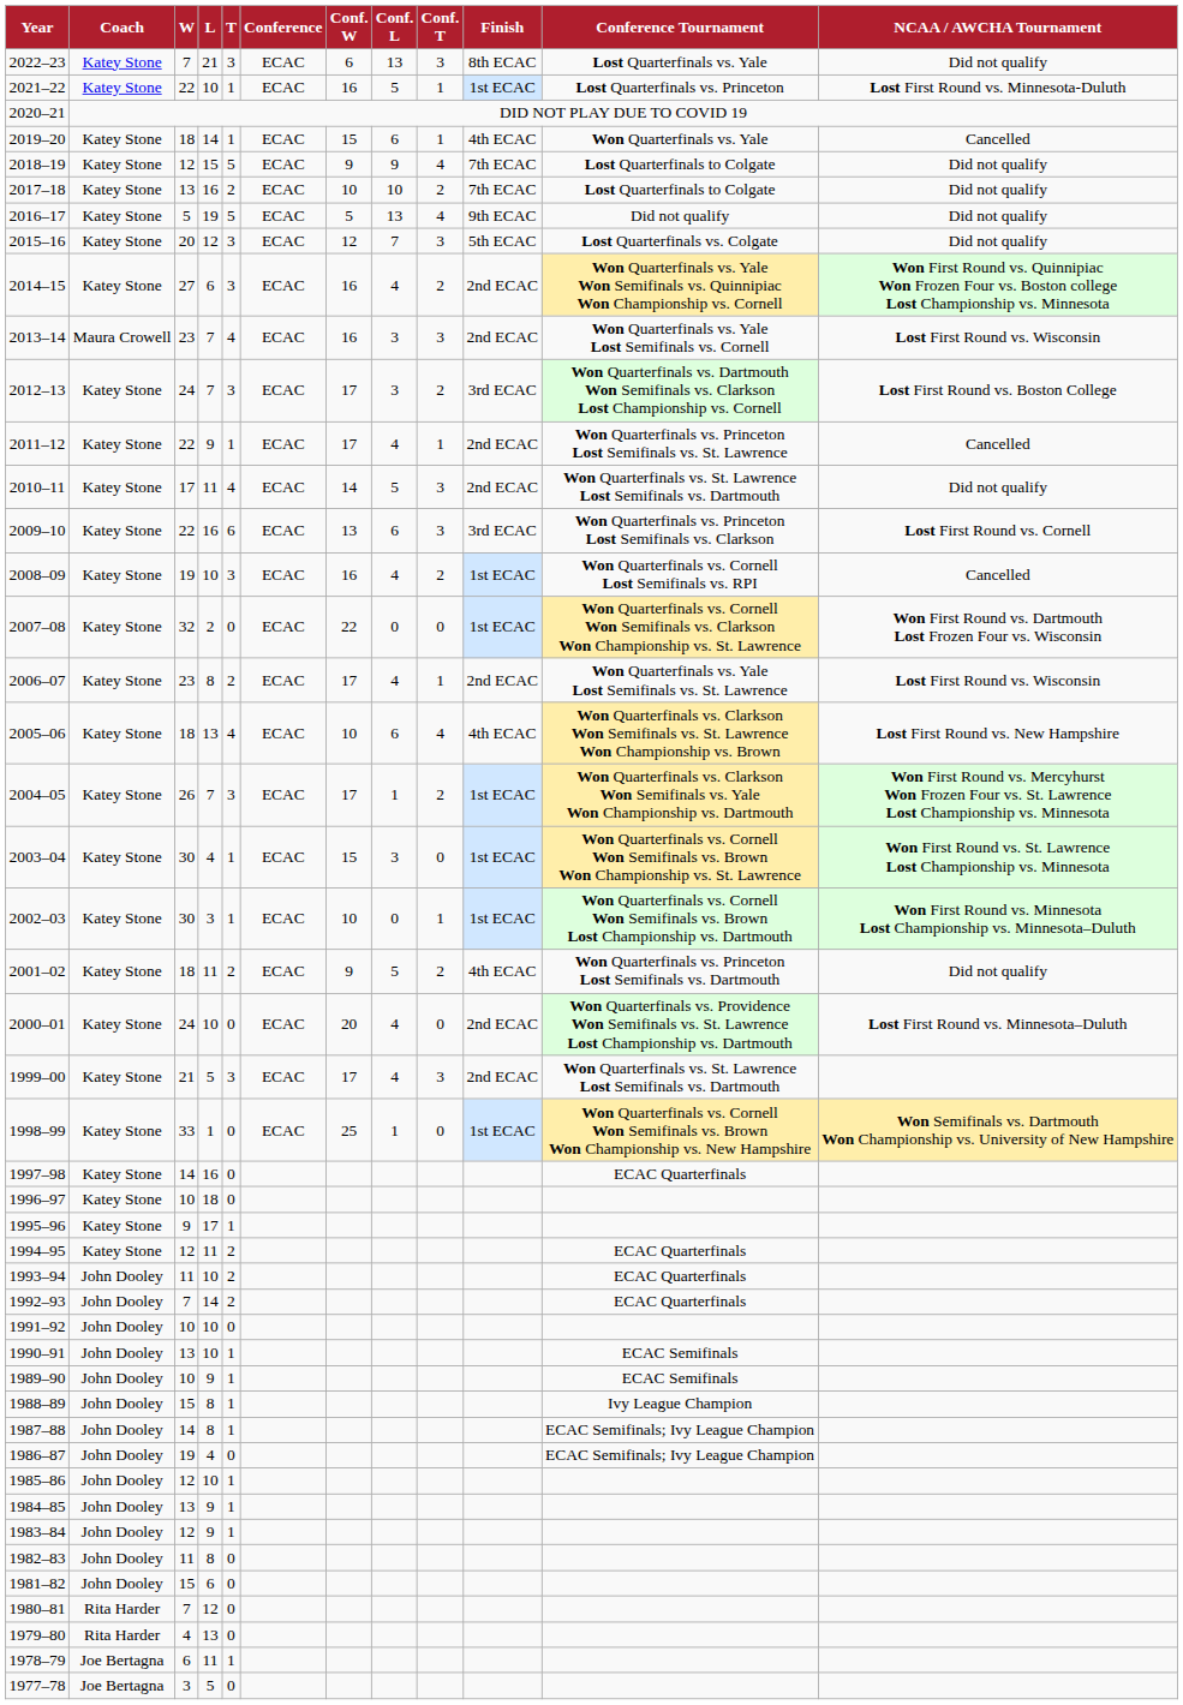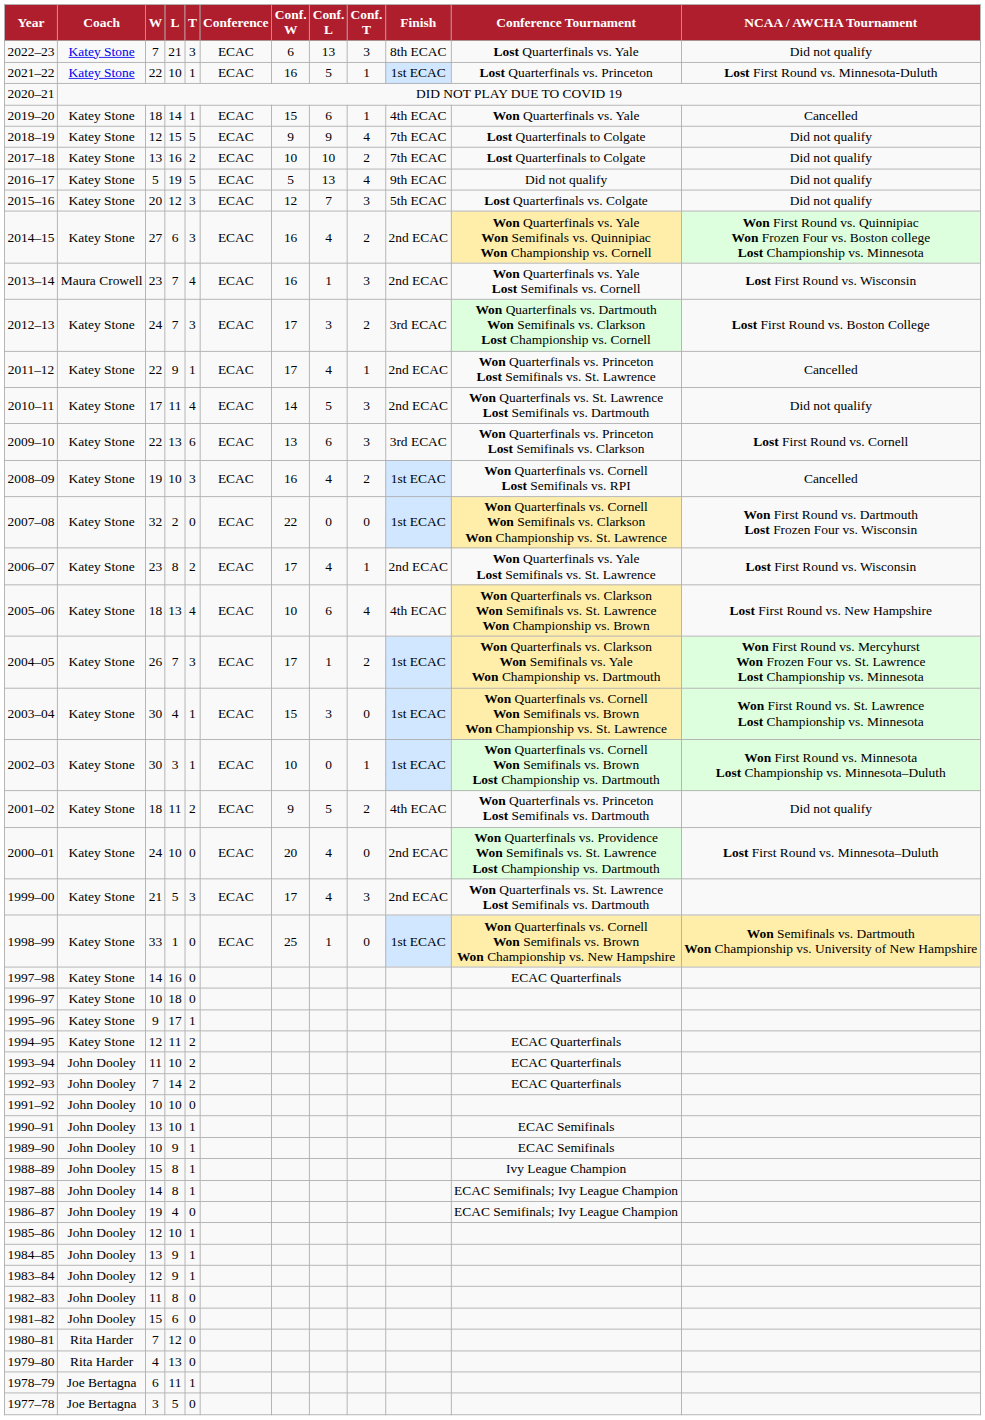 <table class="wikitable">
 <tr style="text-align:center; background:#af1e2d; color:#fff;">
 <td><strong>Year</strong></td>
 <td><strong>Coach</strong></td>
 <td><strong>W</strong></td>
 <td><strong>L</strong></td>
 <td><strong>T</strong></td>
 <td><strong>Conference</strong></td>
 <td><strong>Conf. <br> W</strong></td>
 <td><strong>Conf. <br> L</strong></td>
 <td><strong>Conf. <br> T</strong></td>
 <td><strong>Finish</strong></td>
 <td><strong>Conference Tournament</strong></td>
 <td><strong>NCAA / AWCHA Tournament</strong></td>
 </tr>
 <tr style="text-align:center;" bgcolor="">
 <td>2022–23</td>
 <td><a href='#'>Katey Stone</a></td>
 <td>7</td>
 <td>21</td>
 <td>3</td>
 <td>ECAC</td>
 <td>6</td>
 <td>13</td>
 <td>3</td>
 <td>8th ECAC</td>
 <td><strong>Lost</strong> Quarterfinals vs. Yale </td>
 <td>Did not qualify</td>
 </tr>
 <tr style="text-align:center;" bgcolor="">
 <td>2021–22</td>
 <td><a href='#'>Katey Stone</a></td>
 <td>22</td>
 <td>10</td>
 <td>1</td>
 <td>ECAC</td>
 <td>16</td>
 <td>5</td>
 <td>1</td>
 <td style="background: #d0e7ff;">1st ECAC</td>
 <td><strong>Lost</strong> Quarterfinals vs. Princeton </td>
 <td><strong>Lost</strong> First Round vs. Minnesota-Duluth </td>
 </tr>
 <tr style="text-align:center;" bgcolor="">
 <td>2020–21</td>
 <td colspan="11">DID NOT PLAY DUE TO COVID 19</td>
 </tr>
 <tr style="text-align:center;" bgcolor="">
 <td>2019–20</td>
 <td>Katey Stone</td>
 <td>18</td>
 <td>14</td>
 <td>1</td>
 <td>ECAC</td>
 <td>15</td>
 <td>6</td>
 <td>1</td>
 <td>4th ECAC</td>
 <td><strong>Won</strong> Quarterfinals vs. Yale </td>
 <td>Cancelled</td>
 </tr>
 <tr style="text-align:center;" bgcolor="">
 <td>2018–19</td>
 <td>Katey Stone</td>
 <td>12</td>
 <td>15</td>
 <td>5</td>
 <td>ECAC</td>
 <td>9</td>
 <td>9</td>
 <td>4</td>
 <td>7th ECAC</td>
 <td><strong>Lost</strong> Quarterfinals to Colgate </td>
 <td>Did not qualify</td>
 </tr>
 <tr style="text-align:center;" bgcolor="">
 <td>2017–18</td>
 <td>Katey Stone</td>
 <td>13</td>
 <td>16</td>
 <td>2</td>
 <td>ECAC</td>
 <td>10</td>
 <td>10</td>
 <td>2</td>
 <td>7th ECAC</td>
 <td><strong>Lost</strong> Quarterfinals to Colgate </td>
 <td>Did not qualify</td>
 </tr>
 <tr style="text-align:center;" bgcolor="">
 <td>2016–17</td>
 <td>Katey Stone</td>
 <td>5</td>
 <td>19</td>
 <td>5</td>
 <td>ECAC</td>
 <td>5</td>
 <td>13</td>
 <td>4</td>
 <td>9th ECAC</td>
 <td>Did not qualify</td>
 <td>Did not qualify</td>
 </tr>
 <tr style="text-align:center;" bgcolor="">
 <td>2015–16</td>
 <td>Katey Stone</td>
 <td>20</td>
 <td>12</td>
 <td>3</td>
 <td>ECAC</td>
 <td>12</td>
 <td>7</td>
 <td>3</td>
 <td>5th ECAC</td>
 <td><strong>Lost</strong> Quarterfinals vs. Colgate </td>
 <td>Did not qualify</td>
 </tr>
 <tr style="text-align:center;" bgcolor="">
 <td>2014–15</td>
 <td>Katey Stone</td>
 <td>27</td>
 <td>6</td>
 <td>3</td>
 <td>ECAC</td>
 <td>16</td>
 <td>4</td>
 <td>2</td>
 <td>2nd ECAC</td>
 <td style="background: #ffeeaa;"><strong>Won</strong> Quarterfinals vs. Yale  <br> <strong>Won</strong> Semifinals vs. Quinnipiac  <br> <strong>Won</strong> Championship vs. Cornell </td>
 <td style="background: #ddffdd;"><strong>Won</strong> First Round vs. Quinnipiac  <br> <strong>Won</strong> Frozen Four vs. Boston college  <br> <strong>Lost</strong> Championship vs. Minnesota </td>
 </tr>
 <tr style="text-align:center;" bgcolor="">
 <td>2013–14</td>
 <td>Maura Crowell</td>
 <td>23</td>
 <td>7</td>
 <td>4</td>
 <td>ECAC</td>
 <td>16</td>
-<td>3</td>
+<td>1</td>
 <td>3</td>
 <td>2nd ECAC</td>
 <td><strong>Won</strong> Quarterfinals vs. Yale  <br> <strong>Lost</strong> Semifinals vs. Cornell </td>
 <td><strong>Lost</strong> First Round vs. Wisconsin </td>
 </tr>
 <tr style="text-align:center;" bgcolor="">
 <td>2012–13</td>
 <td>Katey Stone</td>
 <td>24</td>
 <td>7</td>
 <td>3</td>
 <td>ECAC</td>
 <td>17</td>
 <td>3</td>
 <td>2</td>
 <td>3rd ECAC</td>
 <td style="background: #ddffdd;"><strong>Won</strong> Quarterfinals vs. Dartmouth  <br> <strong>Won</strong> Semifinals vs. Clarkson  <br> <strong>Lost</strong> Championship vs. Cornell </td>
 <td><strong>Lost</strong> First Round vs. Boston College </td>
 </tr>
 <tr style="text-align:center;" bgcolor="">
 <td>2011–12</td>
 <td>Katey Stone</td>
 <td>22</td>
 <td>9</td>
 <td>1</td>
 <td>ECAC</td>
 <td>17</td>
 <td>4</td>
 <td>1</td>
 <td>2nd ECAC</td>
 <td><strong>Won</strong> Quarterfinals vs. Princeton  <br> <strong>Lost</strong> Semifinals vs. St. Lawrence </td>
 <td>Cancelled</td>
 </tr>
 <tr style="text-align:center;" bgcolor="">
 <td>2010–11</td>
 <td>Katey Stone</td>
 <td>17</td>
 <td>11</td>
 <td>4</td>
 <td>ECAC</td>
 <td>14</td>
 <td>5</td>
 <td>3</td>
 <td>2nd ECAC</td>
 <td><strong>Won</strong> Quarterfinals vs. St. Lawrence  <br> <strong>Lost</strong> Semifinals vs. Dartmouth </td>
 <td>Did not qualify</td>
 </tr>
 <tr style="text-align:center;" bgcolor="">
 <td>2009–10</td>
 <td>Katey Stone</td>
 <td>22</td>
-<td>16</td>
+<td>13</td>
 <td>6</td>
 <td>ECAC</td>
 <td>13</td>
 <td>6</td>
 <td>3</td>
 <td>3rd ECAC</td>
 <td><strong>Won</strong> Quarterfinals vs. Princeton  <br> <strong>Lost</strong> Semifinals vs. Clarkson </td>
 <td><strong>Lost</strong> First Round vs. Cornell </td>
 </tr>
 <tr style="text-align:center;" bgcolor="">
 <td>2008–09</td>
 <td>Katey Stone</td>
 <td>19</td>
 <td>10</td>
 <td>3</td>
 <td>ECAC</td>
 <td>16</td>
 <td>4</td>
 <td>2</td>
 <td style="background: #d0e7ff;">1st ECAC</td>
 <td><strong>Won</strong> Quarterfinals vs. Cornell  <br> <strong>Lost</strong> Semifinals vs. RPI </td>
 <td>Cancelled</td>
 </tr>
 <tr style="text-align:center;" bgcolor="">
 <td>2007–08</td>
 <td>Katey Stone</td>
 <td>32</td>
 <td>2</td>
 <td>0</td>
 <td>ECAC</td>
 <td>22</td>
 <td>0</td>
 <td>0</td>
 <td style="background: #d0e7ff;">1st ECAC</td>
 <td style="background: #ffeeaa;"><strong>Won</strong> Quarterfinals vs. Cornell  <br> <strong>Won</strong> Semifinals vs. Clarkson  <br> <strong>Won</strong> Championship vs. St. Lawrence </td>
 <td><strong>Won</strong> First Round vs. Dartmouth  <br> <strong>Lost</strong> Frozen Four vs. Wisconsin </td>
 </tr>
 <tr style="text-align:center;" bgcolor="">
 <td>2006–07</td>
 <td>Katey Stone</td>
 <td>23</td>
 <td>8</td>
 <td>2</td>
 <td>ECAC</td>
 <td>17</td>
 <td>4</td>
 <td>1</td>
 <td>2nd ECAC</td>
 <td><strong>Won</strong> Quarterfinals vs. Yale  <br> <strong>Lost</strong> Semifinals vs. St. Lawrence </td>
 <td><strong>Lost</strong> First Round vs. Wisconsin </td>
 </tr>
 <tr style="text-align:center;" bgcolor="">
 <td>2005–06</td>
 <td>Katey Stone</td>
 <td>18</td>
 <td>13</td>
 <td>4</td>
 <td>ECAC</td>
 <td>10</td>
 <td>6</td>
 <td>4</td>
 <td>4th ECAC</td>
 <td style="background: #ffeeaa;"><strong>Won</strong> Quarterfinals vs. Clarkson  <br> <strong>Won</strong> Semifinals vs. St. Lawrence  <br> <strong>Won</strong> Championship vs. Brown </td>
 <td><strong>Lost</strong> First Round vs. New Hampshire </td>
 </tr>
 <tr style="text-align:center;" bgcolor="">
 <td>2004–05</td>
 <td>Katey Stone</td>
 <td>26</td>
 <td>7</td>
 <td>3</td>
 <td>ECAC</td>
 <td>17</td>
 <td>1</td>
 <td>2</td>
 <td style="background: #d0e7ff;">1st ECAC</td>
 <td style="background: #ffeeaa;"><strong>Won</strong> Quarterfinals vs. Clarkson  <br> <strong>Won</strong> Semifinals vs. Yale  <br> <strong>Won</strong> Championship vs. Dartmouth </td>
 <td style="background: #ddffdd;"><strong>Won</strong> First Round vs. Mercyhurst  <br> <strong>Won</strong> Frozen Four vs. St. Lawrence  <br> <strong>Lost</strong> Championship vs. Minnesota </td>
 </tr>
 <tr style="text-align:center;" bgcolor="">
 <td>2003–04</td>
 <td>Katey Stone</td>
 <td>30</td>
 <td>4</td>
 <td>1</td>
 <td>ECAC</td>
 <td>15</td>
 <td>3</td>
 <td>0</td>
 <td style="background: #d0e7ff;">1st ECAC</td>
 <td style="background: #ffeeaa;"><strong>Won</strong> Quarterfinals vs. Cornell  <br> <strong>Won</strong> Semifinals vs. Brown  <br> <strong>Won</strong> Championship vs. St. Lawrence </td>
 <td style="background: #ddffdd;"><strong>Won</strong> First Round vs. St. Lawrence  <br> <strong>Lost</strong> Championship vs. Minnesota </td>
 </tr>
 <tr style="text-align:center;" bgcolor="">
 <td>2002–03</td>
 <td>Katey Stone</td>
 <td>30</td>
 <td>3</td>
 <td>1</td>
 <td>ECAC</td>
 <td>10</td>
 <td>0</td>
 <td>1</td>
 <td style="background: #d0e7ff;">1st ECAC</td>
 <td style="background: #ddffdd;"><strong>Won</strong> Quarterfinals vs. Cornell  <br> <strong>Won</strong> Semifinals vs. Brown  <br> <strong>Lost</strong> Championship vs. Dartmouth </td>
 <td style="background: #ddffdd;"><strong>Won</strong> First Round vs. Minnesota  <br> <strong>Lost</strong> Championship vs. Minnesota–Duluth </td>
 </tr>
 <tr style="text-align:center;" bgcolor="">
 <td>2001–02</td>
 <td>Katey Stone</td>
 <td>18</td>
 <td>11</td>
 <td>2</td>
 <td>ECAC</td>
 <td>9</td>
 <td>5</td>
 <td>2</td>
 <td>4th ECAC</td>
 <td><strong>Won</strong> Quarterfinals vs. Princeton  <br> <strong>Lost</strong> Semifinals vs. Dartmouth </td>
 <td>Did not qualify</td>
 </tr>
 <tr style="text-align:center;" bgcolor="">
 <td>2000–01</td>
 <td>Katey Stone</td>
 <td>24</td>
 <td>10</td>
 <td>0</td>
 <td>ECAC</td>
 <td>20</td>
 <td>4</td>
 <td>0</td>
 <td>2nd ECAC</td>
 <td style="background: #ddffdd;"><strong>Won</strong> Quarterfinals vs. Providence  <br> <strong>Won</strong> Semifinals vs. St. Lawrence  <br> <strong>Lost</strong> Championship vs. Dartmouth </td>
 <td><strong>Lost</strong> First Round vs. Minnesota–Duluth </td>
 </tr>
 <tr style="text-align:center;" bgcolor="">
 <td>1999–00</td>
 <td>Katey Stone</td>
 <td>21</td>
 <td>5</td>
 <td>3</td>
 <td>ECAC</td>
 <td>17</td>
 <td>4</td>
 <td>3</td>
 <td>2nd ECAC</td>
 <td><strong>Won</strong> Quarterfinals vs. St. Lawrence  <br> <strong>Lost</strong> Semifinals vs. Dartmouth </td>
 <td></td>
 </tr>
 <tr style="text-align:center;" bgcolor="">
 <td>1998–99</td>
 <td>Katey Stone</td>
 <td>33</td>
 <td>1</td>
 <td>0</td>
 <td>ECAC</td>
 <td>25</td>
 <td>1</td>
 <td>0</td>
 <td style="background: #d0e7ff;">1st ECAC</td>
 <td style="background: #ffeeaa;"><strong>Won</strong> Quarterfinals vs. Cornell  <br> <strong>Won</strong> Semifinals vs. Brown  <br> <strong>Won</strong> Championship vs. New Hampshire </td>
 <td style="background: #ffeeaa;"><strong>Won</strong> Semifinals vs. Dartmouth  <br> <strong>Won</strong> Championship vs. University of New Hampshire </td>
 </tr>
 <tr style="text-align:center;" bgcolor="">
 <td>1997–98</td>
 <td>Katey Stone</td>
 <td>14</td>
 <td>16</td>
 <td>0</td>
 <td></td>
 <td></td>
 <td></td>
 <td></td>
 <td></td>
 <td>ECAC Quarterfinals</td>
 <td></td>
 </tr>
 <tr style="text-align:center;" bgcolor="">
 <td>1996–97</td>
 <td>Katey Stone</td>
 <td>10</td>
 <td>18</td>
 <td>0</td>
 <td></td>
 <td></td>
 <td></td>
 <td></td>
 <td></td>
 <td></td>
 <td></td>
 </tr>
 <tr style="text-align:center;" bgcolor="">
 <td>1995–96</td>
 <td>Katey Stone</td>
 <td>9</td>
 <td>17</td>
 <td>1</td>
 <td></td>
 <td></td>
 <td></td>
 <td></td>
 <td></td>
 <td></td>
 <td></td>
 </tr>
 <tr style="text-align:center;" bgcolor="">
 <td>1994–95</td>
 <td>Katey Stone</td>
 <td>12</td>
 <td>11</td>
 <td>2</td>
 <td></td>
 <td></td>
 <td></td>
 <td></td>
 <td></td>
 <td>ECAC Quarterfinals</td>
 <td></td>
 </tr>
 <tr style="text-align:center;" bgcolor="">
 <td>1993–94</td>
 <td>John Dooley</td>
 <td>11</td>
 <td>10</td>
 <td>2</td>
 <td></td>
 <td></td>
 <td></td>
 <td></td>
 <td></td>
 <td>ECAC Quarterfinals</td>
 <td></td>
 </tr>
 <tr style="text-align:center;" bgcolor="">
 <td>1992–93</td>
 <td>John Dooley</td>
 <td>7</td>
 <td>14</td>
 <td>2</td>
 <td></td>
 <td></td>
 <td></td>
 <td></td>
 <td></td>
 <td>ECAC Quarterfinals</td>
 <td></td>
 </tr>
 <tr style="text-align:center;" bgcolor="">
 <td>1991–92</td>
 <td>John Dooley</td>
 <td>10</td>
 <td>10</td>
 <td>0</td>
 <td></td>
 <td></td>
 <td></td>
 <td></td>
 <td></td>
 <td></td>
 <td></td>
 </tr>
 <tr style="text-align:center;" bgcolor="">
 <td>1990–91</td>
 <td>John Dooley</td>
 <td>13</td>
 <td>10</td>
 <td>1</td>
 <td></td>
 <td></td>
 <td></td>
 <td></td>
 <td></td>
 <td>ECAC Semifinals</td>
 <td></td>
 </tr>
 <tr style="text-align:center;" bgcolor="">
 <td>1989–90</td>
 <td>John Dooley</td>
 <td>10</td>
 <td>9</td>
 <td>1</td>
 <td></td>
 <td></td>
 <td></td>
 <td></td>
 <td></td>
 <td>ECAC Semifinals</td>
 <td></td>
 </tr>
 <tr style="text-align:center;" bgcolor="">
 <td>1988–89</td>
 <td>John Dooley</td>
 <td>15</td>
 <td>8</td>
 <td>1</td>
 <td></td>
 <td></td>
 <td></td>
 <td></td>
 <td></td>
 <td>Ivy League Champion</td>
 <td></td>
 </tr>
 <tr style="text-align:center;" bgcolor="">
 <td>1987–88</td>
 <td>John Dooley</td>
 <td>14</td>
 <td>8</td>
 <td>1</td>
 <td></td>
 <td></td>
 <td></td>
 <td></td>
 <td></td>
 <td>ECAC Semifinals; Ivy League Champion</td>
 <td></td>
 </tr>
 <tr style="text-align:center;" bgcolor="">
 <td>1986–87</td>
 <td>John Dooley</td>
 <td>19</td>
 <td>4</td>
 <td>0</td>
 <td></td>
 <td></td>
 <td></td>
 <td></td>
 <td></td>
 <td>ECAC Semifinals; Ivy League Champion</td>
 <td></td>
 </tr>
 <tr style="text-align:center;" bgcolor="">
 <td>1985–86</td>
 <td>John Dooley</td>
 <td>12</td>
 <td>10</td>
 <td>1</td>
 <td></td>
 <td></td>
 <td></td>
 <td></td>
 <td></td>
 <td></td>
 <td></td>
 </tr>
 <tr style="text-align:center;" bgcolor="">
 <td>1984–85</td>
 <td>John Dooley</td>
 <td>13</td>
 <td>9</td>
 <td>1</td>
 <td></td>
 <td></td>
 <td></td>
 <td></td>
 <td></td>
 <td></td>
 <td></td>
 </tr>
 <tr style="text-align:center;" bgcolor="">
 <td>1983–84</td>
 <td>John Dooley</td>
 <td>12</td>
 <td>9</td>
 <td>1</td>
 <td></td>
 <td></td>
 <td></td>
 <td></td>
 <td></td>
 <td></td>
 <td></td>
 </tr>
 <tr style="text-align:center;" bgcolor="">
 <td>1982–83</td>
 <td>John Dooley</td>
 <td>11</td>
 <td>8</td>
 <td>0</td>
 <td></td>
 <td></td>
 <td></td>
 <td></td>
 <td></td>
 <td></td>
 <td></td>
 </tr>
 <tr style="text-align:center;" bgcolor="">
 <td>1981–82</td>
 <td>John Dooley</td>
 <td>15</td>
 <td>6</td>
 <td>0</td>
 <td></td>
 <td></td>
 <td></td>
 <td></td>
 <td></td>
 <td></td>
 <td></td>
 </tr>
 <tr style="text-align:center;" bgcolor="">
 <td>1980–81</td>
 <td>Rita Harder</td>
 <td>7</td>
 <td>12</td>
 <td>0</td>
 <td></td>
 <td></td>
 <td></td>
 <td></td>
 <td></td>
 <td></td>
 <td></td>
 </tr>
 <tr style="text-align:center;" bgcolor="">
 <td>1979–80</td>
 <td>Rita Harder</td>
 <td>4</td>
 <td>13</td>
 <td>0</td>
 <td></td>
 <td></td>
 <td></td>
 <td></td>
 <td></td>
 <td></td>
 <td></td>
 </tr>
 <tr style="text-align:center;" bgcolor="">
 <td>1978–79</td>
 <td>Joe Bertagna</td>
 <td>6</td>
 <td>11</td>
 <td>1</td>
 <td></td>
 <td></td>
 <td></td>
 <td></td>
 <td></td>
 <td></td>
 <td></td>
 </tr>
 <tr style="text-align:center;" bgcolor="">
 <td>1977–78</td>
 <td>Joe Bertagna</td>
 <td>3</td>
 <td>5</td>
 <td>0</td>
 <td></td>
 <td></td>
 <td></td>
 <td></td>
 <td></td>
 <td></td>
 <td></td>
 </tr>
 </table>
